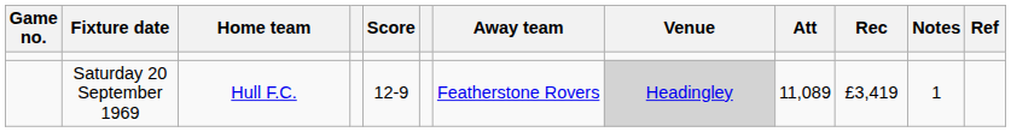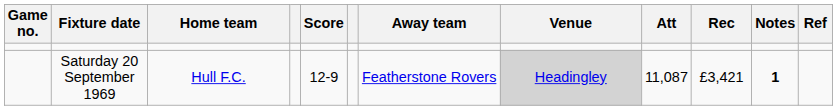 <table class="wikitable" style="text-align:center;">
 <tr>
 <th width=20 abbr="No">Game no.</th>
 <th width=100 abbr="Date">Fixture date</th>
 <th width=150 abbr="Home team">Home team</th>
 <th width=5 abbr="space"></th>
 <th width=20 abbr="Score">Score</th>
 <th width=5 abbr="space"></th>
 <th width=150 abbr="Away team">Away team</th>
 <th width=150 abbr="Venue">Venue</th>
 <th width=45 abbr="Att">Att</th>
 <th width=60 abbr="Rec">Rec</th>
 <th width=20 abbr="Notes">Notes</th>
 <th width=30 abbr="Ref">Ref</th>
 </tr>
 <tr>
 <td></td>
 <td></td>
 <td></td>
 <td></td>
 <td></td>
 <td></td>
 <td></td>
 <td></td>
 <td></td>
 <td></td>
 <td></td>
 </tr>
 <tr>
 <td></td>
 <td>Saturday 20 September 1969</td>
 <td><a href='#'>Hull F.C.</a></td>
 <td></td>
 <td>12-9</td>
 <td></td>
 <td><a href='#'>Featherstone Rovers</a></td>
 <td style="background: lightgrey;"><a href='#'>Headingley</a></td>
-<td>11,089</td>
-<td>£3,419</td>
-<td>1</td>
+<td>11,087</td>
+<td>£3,421</td>
+<td><strong>1</strong></td>
 <td></td>
 </tr>
 </table>
